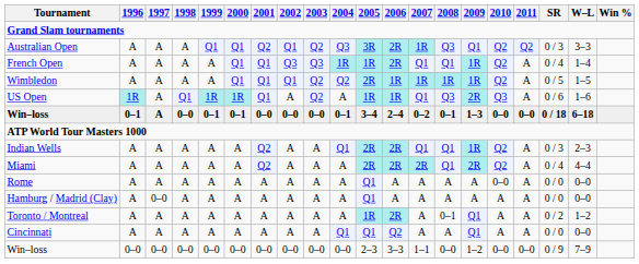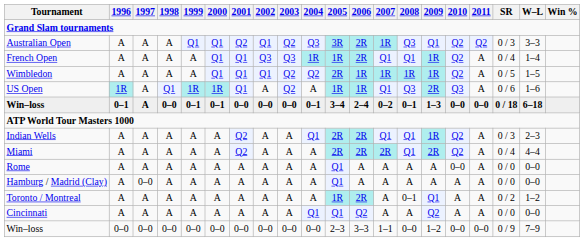 <table class=wikitable style=text-align:center>
 <tr>
 <th>Tournament</th>
 <th><a href='#'>1996</a></th>
 <th><a href='#'>1997</a></th>
 <th><a href='#'>1998</a></th>
 <th><a href='#'>1999</a></th>
 <th><a href='#'>2000</a></th>
 <th><a href='#'>2001</a></th>
 <th><a href='#'>2002</a></th>
 <th><a href='#'>2003</a></th>
 <th><a href='#'>2004</a></th>
 <th><a href='#'>2005</a></th>
 <th><a href='#'>2006</a></th>
 <th><a href='#'>2007</a></th>
 <th><a href='#'>2008</a></th>
 <th><a href='#'>2009</a></th>
 <th><a href='#'>2010</a></th>
 <th><a href='#'>2011</a></th>
 <th>SR</th>
 <th>W–L</th>
 <th>Win %</th>
 </tr>
 <tr>
 <td colspan=25 style=text-align:left><a href='#'><strong>Grand Slam tournaments</strong></a></td>
 </tr>
 <tr>
 <td align=left><a href='#'>Australian Open</a></td>
 <td>A</td>
 <td>A</td>
 <td>A</td>
 <td bgcolor=ecf2ff><a href='#'>Q1</a></td>
 <td bgcolor=ecf2ff><a href='#'>Q1</a></td>
 <td bgcolor=ecf2ff><a href='#'>Q2</a></td>
 <td bgcolor=ecf2ff><a href='#'>Q1</a></td>
 <td bgcolor=ecf2ff><a href='#'>Q2</a></td>
 <td bgcolor=ecf2ff><a href='#'>Q3</a></td>
 <td bgcolor=afeeee><a href='#'>3R</a></td>
 <td bgcolor=afeeee><a href='#'>2R</a></td>
 <td bgcolor=afeeee><a href='#'>1R</a></td>
 <td bgcolor=ecf2ff><a href='#'>Q3</a></td>
 <td bgcolor=ecf2ff><a href='#'>Q1</a></td>
 <td bgcolor=ecf2ff><a href='#'>Q2</a></td>
 <td bgcolor=ecf2ff><a href='#'>Q2</a></td>
 <td>0 / 3</td>
 <td>3–3</td>
 <td></td>
 </tr>
 <tr>
 <td align=left><a href='#'>French Open</a></td>
 <td>A</td>
 <td>A</td>
 <td>A</td>
 <td>A</td>
 <td bgcolor=ecf2ff><a href='#'>Q1</a></td>
 <td bgcolor=ecf2ff><a href='#'>Q1</a></td>
 <td bgcolor=ecf2ff><a href='#'>Q3</a></td>
 <td bgcolor=ecf2ff><a href='#'>Q3</a></td>
 <td bgcolor=afeeee><a href='#'>1R</a></td>
 <td bgcolor=afeeee><a href='#'>1R</a></td>
 <td bgcolor=afeeee><a href='#'>2R</a></td>
 <td bgcolor=ecf2ff><a href='#'>Q1</a></td>
 <td bgcolor=ecf2ff><a href='#'>Q1</a></td>
 <td bgcolor=afeeee><a href='#'>1R</a></td>
 <td bgcolor=ecf2ff><a href='#'>Q2</a></td>
 <td>A</td>
 <td>0 / 4</td>
 <td>1–4</td>
 <td></td>
 </tr>
 <tr>
 <td align=left><a href='#'>Wimbledon</a></td>
 <td>A</td>
 <td>A</td>
 <td>A</td>
 <td>A</td>
 <td bgcolor=ecf2ff><a href='#'>Q1</a></td>
 <td bgcolor=ecf2ff><a href='#'>Q1</a></td>
 <td bgcolor=ecf2ff><a href='#'>Q1</a></td>
 <td bgcolor=ecf2ff><a href='#'>Q2</a></td>
 <td bgcolor=ecf2ff><a href='#'>Q2</a></td>
 <td bgcolor=afeeee><a href='#'>2R</a></td>
 <td bgcolor=afeeee><a href='#'>1R</a></td>
 <td bgcolor=afeeee><a href='#'>1R</a></td>
 <td bgcolor=afeeee><a href='#'>1R</a></td>
 <td bgcolor=afeeee><a href='#'>1R</a></td>
 <td bgcolor=ecf2ff><a href='#'>Q2</a></td>
 <td>A</td>
 <td>0 / 5</td>
 <td>1–5</td>
 <td></td>
 </tr>
 <tr>
 <td align=left><a href='#'>US Open</a></td>
 <td bgcolor=afeeee><a href='#'>1R</a></td>
 <td>A</td>
 <td bgcolor=ecf2ff><a href='#'>Q1</a></td>
 <td bgcolor=afeeee><a href='#'>1R</a></td>
 <td bgcolor=afeeee><a href='#'>1R</a></td>
 <td bgcolor=ecf2ff><a href='#'>Q1</a></td>
 <td>A</td>
 <td bgcolor=ecf2ff><a href='#'>Q2</a></td>
 <td>A</td>
 <td bgcolor=afeeee><a href='#'>1R</a></td>
 <td bgcolor=afeeee><a href='#'>1R</a></td>
 <td bgcolor=ecf2ff><a href='#'>Q1</a></td>
 <td bgcolor=ecf2ff><a href='#'>Q3</a></td>
 <td bgcolor=afeeee><a href='#'>2R</a></td>
 <td bgcolor=ecf2ff><a href='#'>Q3</a></td>
 <td>A</td>
 <td>0 / 6</td>
 <td>1–6</td>
 <td></td>
 </tr>
 <tr style=font-weight:bold;background:#efefef>
 <td style=text-align:left>Win–loss</td>
 <td>0–1</td>
 <td>A</td>
 <td>0–0</td>
 <td>0–1</td>
 <td>0–1</td>
 <td>0–0</td>
 <td>0–0</td>
 <td>0–0</td>
 <td>0–1</td>
 <td>3–4</td>
 <td>2–4</td>
 <td>0–2</td>
 <td>0–1</td>
 <td>1–3</td>
 <td>0–0</td>
 <td>0–0</td>
 <td>0 / 18</td>
 <td>6–18</td>
 <td></td>
 </tr>
 <tr>
 <td colspan=20 align=left><strong>ATP World Tour Masters 1000</strong></td>
 </tr>
 <tr>
 <td align=left><a href='#'>Indian Wells</a></td>
 <td>A</td>
 <td>A</td>
 <td>A</td>
 <td>A</td>
 <td>A</td>
 <td bgcolor=ecf2ff><a href='#'>Q2</a></td>
 <td>A</td>
 <td>A</td>
 <td bgcolor=ecf2ff><a href='#'>Q1</a></td>
 <td bgcolor=afeeee><a href='#'>2R</a></td>
 <td bgcolor=afeeee><a href='#'>2R</a></td>
 <td bgcolor=ecf2ff><a href='#'>Q1</a></td>
 <td bgcolor=ecf2ff><a href='#'>Q1</a></td>
 <td bgcolor=afeeee><a href='#'>1R</a></td>
 <td bgcolor=ecf2ff><a href='#'>Q2</a></td>
 <td>A</td>
 <td>0 / 3</td>
 <td>2–3</td>
 <td></td>
 </tr>
 <tr>
 <td align=left><a href='#'>Miami</a></td>
 <td>A</td>
 <td>A</td>
 <td>A</td>
 <td>A</td>
 <td>A</td>
 <td bgcolor=ecf2ff><a href='#'>Q2</a></td>
 <td>A</td>
 <td>A</td>
 <td>A</td>
 <td bgcolor=afeeee><a href='#'>2R</a></td>
 <td bgcolor=afeeee><a href='#'>2R</a></td>
 <td bgcolor=afeeee><a href='#'>2R</a></td>
 <td bgcolor=ecf2ff><a href='#'>Q1</a></td>
 <td bgcolor=afeeee><a href='#'>2R</a></td>
 <td bgcolor=ecf2ff><a href='#'>Q2</a></td>
 <td>A</td>
 <td>0 / 4</td>
 <td>4–4</td>
 <td></td>
 </tr>
 <tr>
 <td align=left><a href='#'>Rome</a></td>
 <td>A</td>
 <td>A</td>
 <td>A</td>
 <td>A</td>
 <td>A</td>
 <td>A</td>
 <td>A</td>
 <td>A</td>
 <td>A</td>
 <td bgcolor=ecf2ff><a href='#'>Q1</a></td>
 <td>A</td>
 <td>A</td>
 <td>A</td>
 <td>A</td>
 <td>0–0</td>
 <td>A</td>
 <td>0 / 0</td>
 <td>0–0</td>
 <td></td>
 </tr>
 <tr>
 <td align=left><a href='#'>Hamburg</a> / <a href='#'>Madrid (Clay)</a></td>
 <td>A</td>
 <td>0–0</td>
 <td>A</td>
 <td>A</td>
 <td>A</td>
 <td>A</td>
 <td>A</td>
 <td>A</td>
 <td>A</td>
 <td bgcolor=ecf2ff><a href='#'>Q1</a></td>
 <td>A</td>
 <td>A</td>
 <td>A</td>
 <td>A</td>
 <td>A</td>
 <td>A</td>
 <td>0 / 0</td>
 <td>0–0</td>
 <td></td>
 </tr>
 <tr>
 <td align=left><a href='#'>Toronto / Montreal</a></td>
 <td>A</td>
 <td>A</td>
 <td>A</td>
 <td>A</td>
 <td>A</td>
 <td>A</td>
 <td>A</td>
 <td>A</td>
 <td>A</td>
 <td bgcolor=afeeee><a href='#'>1R</a></td>
 <td bgcolor=afeeee><a href='#'>2R</a></td>
 <td>A</td>
 <td>0–1</td>
 <td bgcolor=ecf2ff><a href='#'>Q1</a></td>
 <td>A</td>
 <td>A</td>
 <td>0 / 2</td>
 <td>1–2</td>
 <td></td>
 </tr>
 <tr>
 <td align=left><a href='#'>Cincinnati</a></td>
 <td>A</td>
 <td>A</td>
 <td>A</td>
 <td>A</td>
 <td>A</td>
 <td>A</td>
 <td>A</td>
 <td>A</td>
 <td bgcolor=ecf2ff><a href='#'>Q1</a></td>
 <td bgcolor=ecf2ff><a href='#'>Q1</a></td>
 <td bgcolor=ecf2ff><a href='#'>Q2</a></td>
 <td>A</td>
 <td>A</td>
-<td bgcolor=ecf2ff><a href='#'>Q1</a></td>
+<td bgcolor=ecf2ff><a href='#'>Q2</a></td>
 <td>A</td>
 <td>A</td>
 <td>0 / 0</td>
 <td>0–0</td>
 <td></td>
 </tr>
 <tr>
 <td style=text-align:left>Win–loss</td>
 <td>0–0</td>
 <td>0–0</td>
 <td>0–0</td>
 <td>0–0</td>
 <td>0–0</td>
 <td>0–0</td>
 <td>0–0</td>
 <td>0–0</td>
 <td>0–0</td>
 <td>2–3</td>
 <td>3–3</td>
 <td>1–1</td>
 <td>0–0</td>
 <td>1–2</td>
 <td>0–0</td>
 <td>0–0</td>
 <td>0 / 9</td>
 <td>7–9</td>
 <td></td>
 </tr>
 </table>
